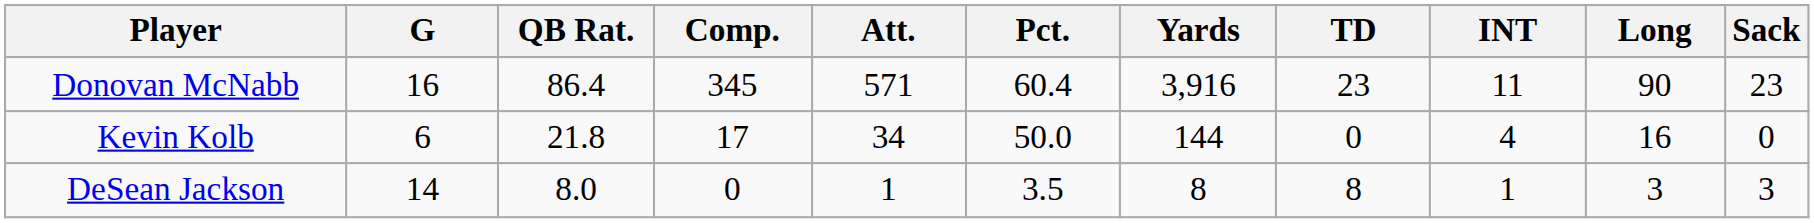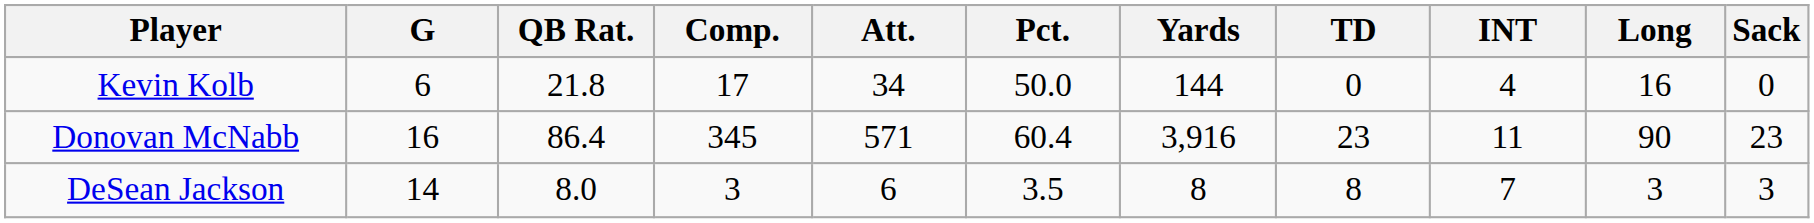 <table class="wikitable">
 <tr>
 <th width="20%" bgcolor="#ddddff">Player</th>
 <th width="9%" bgcolor="#ddddff">G</th>
 <th width="9%" bgcolor="#ddddff">QB Rat.</th>
 <th width="9%" bgcolor="#ddddff">Comp.</th>
 <th width="9%" bgcolor="#ddddff">Att.</th>
 <th width="9%" bgcolor="#ddddff">Pct.</th>
 <th width="9%" bgcolor="#ddddff">Yards</th>
 <th width="9%" bgcolor="#ddddff">TD</th>
 <th width="9%" bgcolor="#ddddff">INT</th>
 <th width="9%" bgcolor="#ddddff">Long</th>
 <th width="9%" bgcolor="#ddddff">Sack</th>
 </tr>
 <tr align="center">
+<td><a href='#'>Kevin Kolb</a></td>
+<td>6</td>
+<td>21.8</td>
+<td>17</td>
+<td>34</td>
+<td>50.0</td>
+<td>144</td>
+<td>0</td>
+<td>4</td>
+<td>16</td>
+<td>0</td>
+</tr>
+<tr align="center">
 <td><a href='#'>Donovan McNabb</a></td>
 <td>16</td>
 <td>86.4</td>
 <td>345</td>
 <td>571</td>
 <td>60.4</td>
 <td>3,916</td>
 <td>23</td>
 <td>11</td>
 <td>90</td>
 <td>23</td>
 </tr>
 <tr align="center">
-<td><a href='#'>Kevin Kolb</a></td>
-<td>6</td>
-<td>21.8</td>
-<td>17</td>
-<td>34</td>
-<td>50.0</td>
-<td>144</td>
-<td>0</td>
-<td>4</td>
-<td>16</td>
-<td>0</td>
-</tr>
-<tr align="center">
 <td><a href='#'>DeSean Jackson</a></td>
 <td>14</td>
 <td>8.0</td>
-<td>0</td>
-<td>1</td>
+<td>3</td>
+<td>6</td>
 <td>3.5</td>
 <td>8</td>
 <td>8</td>
-<td>1</td>
+<td>7</td>
 <td>3</td>
 <td>3</td>
 </tr>
 </table>
